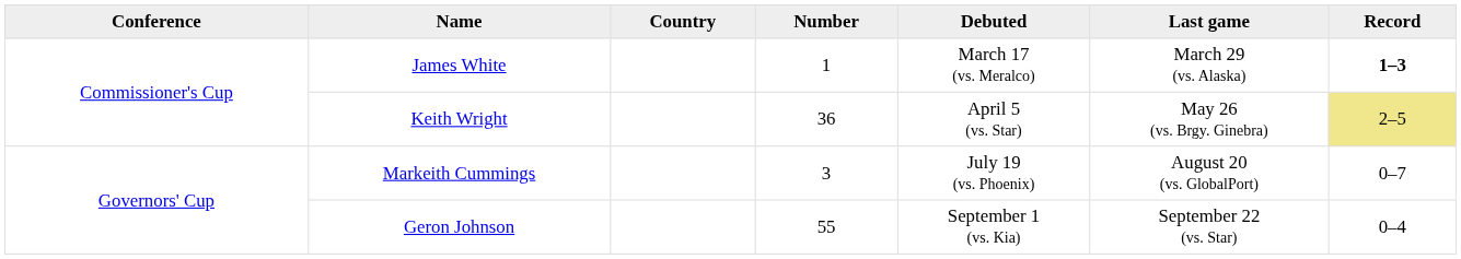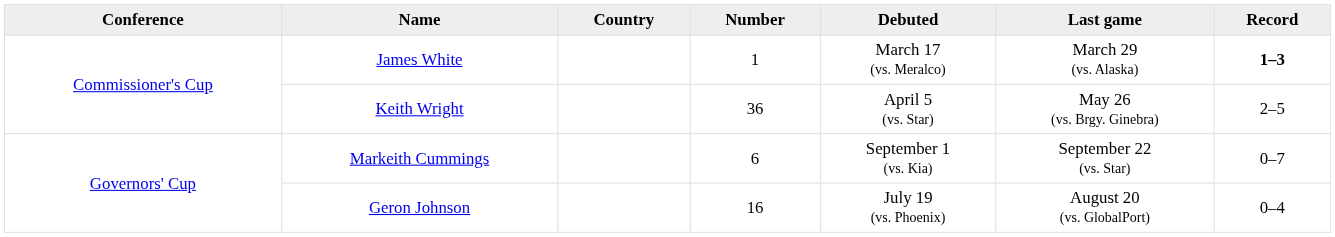 <table border=1 style="border-collapse:collapse; text-align: center; width: 100%" bordercolor="#DFDFDF"  cellpadding="5">
 <tr>
 </tr>
 <tr bgcolor="eeeeee">
 <th>Conference</th>
 <th>Name</th>
 <th>Country</th>
 <th>Number</th>
 <th>Debuted</th>
 <th>Last game</th>
 <th>Record</th>
 </tr>
 <tr>
 <td rowspan=2><a href='#'>Commissioner's Cup</a></td>
 <td><a href='#'>James White</a></td>
 <td></td>
 <td>1</td>
 <td>March 17<br><small>(vs. Meralco)</small></td>
 <td>March 29<br><small>(vs. Alaska)</small></td>
 <td><strong>1–3</strong></td>
 </tr>
 <tr>
 <td><a href='#'>Keith Wright</a></td>
 <td></td>
 <td>36</td>
 <td>April 5<br><small>(vs. Star)</small></td>
 <td>May 26<br><small>(vs. Brgy. Ginebra)</small></td>
-<td style="background: khaki;">2–5</td>
+<td>2–5</td>
 </tr>
 <tr>
 <td rowspan=2><a href='#'>Governors' Cup</a></td>
 <td><a href='#'>Markeith Cummings</a></td>
 <td></td>
-<td>3</td>
-<td>July 19<br><small>(vs. Phoenix)</small></td>
-<td>August 20<br><small>(vs. GlobalPort)</small></td>
+<td>6</td>
+<td>September 1<br><small>(vs. Kia)</small></td>
+<td>September 22<br><small>(vs. Star)</small></td>
 <td>0–7</td>
 </tr>
 <tr>
 <td><a href='#'>Geron Johnson</a></td>
 <td></td>
-<td>55</td>
-<td>September 1<br><small>(vs. Kia)</small></td>
-<td>September 22<br><small>(vs. Star)</small></td>
+<td>16</td>
+<td>July 19<br><small>(vs. Phoenix)</small></td>
+<td>August 20<br><small>(vs. GlobalPort)</small></td>
 <td>0–4</td>
 </tr>
 </table>
